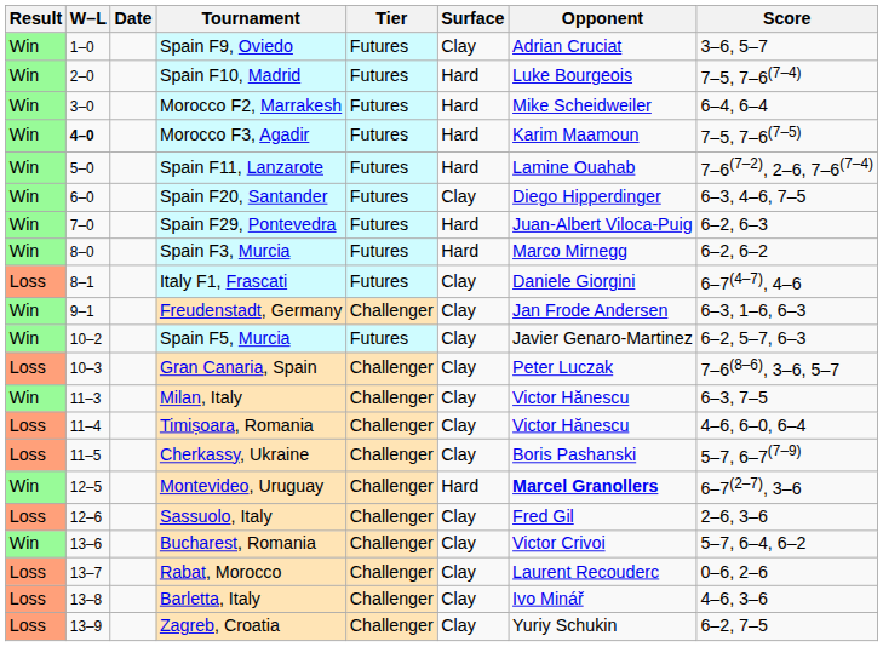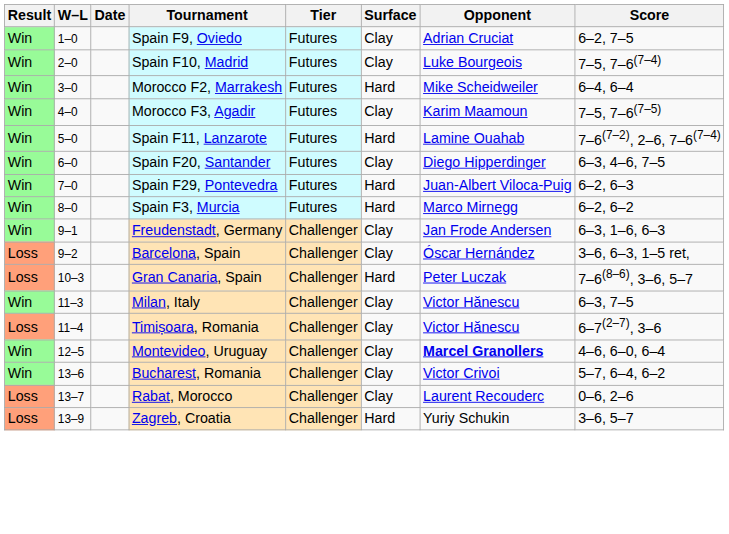 <table class="sortable wikitable">
 <tr>
 <th>Result</th>
 <th class="unsortable">W–L</th>
 <th>Date</th>
 <th>Tournament</th>
 <th>Tier</th>
 <th>Surface</th>
 <th>Opponent</th>
 <th class="unsortable">Score</th>
 </tr>
 <tr>
 <td bgcolor=98FB98>Win</td>
 <td><small>1–0</small></td>
 <td></td>
 <td style="background:#cffcff;">Spain F9, <a href='#'>Oviedo</a></td>
 <td style="background:#cffcff;">Futures</td>
 <td>Clay</td>
 <td> <a href='#'>Adrian Cruciat</a></td>
-<td>3–6, 5–7</td>
+<td>6–2, 7–5</td>
 </tr>
 <tr>
 <td bgcolor=98FB98>Win</td>
 <td><small>2–0</small></td>
 <td></td>
 <td style="background:#cffcff;">Spain F10, <a href='#'>Madrid</a></td>
 <td style="background:#cffcff;">Futures</td>
-<td>Hard</td>
+<td>Clay</td>
 <td> <a href='#'>Luke Bourgeois</a></td>
 <td>7–5, 7–6<sup>(7–4)</sup></td>
 </tr>
 <tr>
 <td bgcolor=98FB98>Win</td>
 <td><small>3–0</small></td>
 <td></td>
 <td style="background:#cffcff;">Morocco F2, <a href='#'>Marrakesh</a></td>
 <td style="background:#cffcff;">Futures</td>
 <td>Hard</td>
 <td> <a href='#'>Mike Scheidweiler</a></td>
 <td>6–4, 6–4</td>
 </tr>
 <tr>
 <td bgcolor=98FB98>Win</td>
-<td><strong><small>4–0</small></strong></td>
+<td><small>4–0</small></td>
 <td></td>
 <td style="background:#cffcff;">Morocco F3, <a href='#'>Agadir</a></td>
 <td style="background:#cffcff;">Futures</td>
-<td>Hard</td>
+<td>Clay</td>
 <td> <a href='#'>Karim Maamoun</a></td>
 <td>7–5, 7–6<sup>(7–5)</sup></td>
 </tr>
 <tr>
 <td bgcolor=98FB98>Win</td>
 <td><small>5–0</small></td>
 <td></td>
 <td style="background:#cffcff;">Spain F11, <a href='#'>Lanzarote</a></td>
 <td style="background:#cffcff;">Futures</td>
 <td>Hard</td>
 <td> <a href='#'>Lamine Ouahab</a></td>
 <td>7–6<sup>(7–2)</sup>, 2–6, 7–6<sup>(7–4)</sup></td>
 </tr>
 <tr>
 <td bgcolor=98FB98>Win</td>
 <td><small>6–0</small></td>
 <td></td>
 <td style="background:#cffcff;">Spain F20, <a href='#'>Santander</a></td>
 <td style="background:#cffcff;">Futures</td>
 <td>Clay</td>
 <td> <a href='#'>Diego Hipperdinger</a></td>
 <td>6–3, 4–6, 7–5</td>
 </tr>
 <tr>
 <td bgcolor=98FB98>Win</td>
 <td><small>7–0</small></td>
 <td></td>
 <td style="background:#cffcff;">Spain F29, <a href='#'>Pontevedra</a></td>
 <td style="background:#cffcff;">Futures</td>
 <td>Hard</td>
 <td> <a href='#'>Juan-Albert Viloca-Puig</a></td>
 <td>6–2, 6–3</td>
 </tr>
 <tr>
 <td bgcolor=98FB98>Win</td>
 <td><small>8–0</small></td>
 <td></td>
 <td style="background:#cffcff;">Spain F3, <a href='#'>Murcia</a></td>
 <td style="background:#cffcff;">Futures</td>
 <td>Hard</td>
 <td> <a href='#'>Marco Mirnegg</a></td>
 <td>6–2, 6–2</td>
 </tr>
 <tr>
-<td bgcolor=FFA07A>Loss</td>
-<td><small>8–1</small></td>
-<td></td>
-<td style="background:#cffcff;">Italy F1, <a href='#'>Frascati</a></td>
-<td style="background:#cffcff;">Futures</td>
-<td>Clay</td>
-<td> <a href='#'>Daniele Giorgini</a></td>
-<td>6–7<sup>(4–7)</sup>, 4–6</td>
-</tr>
-<tr>
 <td bgcolor=98FB98>Win</td>
 <td><small>9–1</small></td>
 <td></td>
 <td style="background:moccasin;"><a href='#'>Freudenstadt</a>, Germany</td>
 <td style="background:moccasin;">Challenger</td>
 <td>Clay</td>
 <td> <a href='#'>Jan Frode Andersen</a></td>
 <td>6–3, 1–6, 6–3</td>
 </tr>
 <tr>
-<td bgcolor=98FB98>Win</td>
-<td><small>10–2</small></td>
+<td bgcolor=FFA07A>Loss</td>
+<td><small>9–2</small></td>
 <td></td>
-<td style="background:#cffcff;">Spain F5, <a href='#'>Murcia</a></td>
-<td style="background:#cffcff;">Futures</td>
+<td style="background:moccasin;"><a href='#'>Barcelona</a>, Spain</td>
+<td style="background:moccasin;">Challenger</td>
 <td>Clay</td>
-<td> Javier Genaro-Martinez</td>
-<td>6–2, 5–7, 6–3</td>
+<td> <a href='#'>Óscar Hernández</a></td>
+<td>3–6, 6–3, 1–5 ret,</td>
 </tr>
 <tr>
 <td bgcolor=FFA07A>Loss</td>
 <td><small>10–3</small></td>
 <td></td>
 <td style="background:moccasin;"><a href='#'>Gran Canaria</a>, Spain</td>
 <td style="background:moccasin;">Challenger</td>
-<td>Clay</td>
+<td>Hard</td>
 <td> <a href='#'>Peter Luczak</a></td>
 <td>7–6<sup>(8–6)</sup>, 3–6, 5–7</td>
 </tr>
 <tr>
 <td bgcolor=98FB98>Win</td>
 <td><small>11–3</small></td>
 <td></td>
 <td style="background:moccasin;"><a href='#'>Milan</a>, Italy</td>
 <td style="background:moccasin;">Challenger</td>
 <td>Clay</td>
 <td> <a href='#'>Victor Hănescu</a></td>
 <td>6–3, 7–5</td>
 </tr>
 <tr>
 <td bgcolor=FFA07A>Loss</td>
 <td><small>11–4</small></td>
 <td></td>
 <td style="background:moccasin;"><a href='#'>Timișoara</a>, Romania</td>
 <td style="background:moccasin;">Challenger</td>
 <td>Clay</td>
 <td> <a href='#'>Victor Hănescu</a></td>
-<td>4–6, 6–0, 6–4</td>
-</tr>
-<tr>
-<td bgcolor=FFA07A>Loss</td>
-<td><small>11–5</small></td>
-<td></td>
-<td style="background:moccasin;"><a href='#'>Cherkassy</a>, Ukraine</td>
-<td style="background:moccasin;">Challenger</td>
-<td>Clay</td>
-<td> <a href='#'>Boris Pashanski</a></td>
-<td>5–7, 6–7<sup>(7–9)</sup></td>
+<td>6–7<sup>(2–7)</sup>, 3–6</td>
 </tr>
 <tr>
 <td bgcolor=98FB98>Win</td>
 <td><small>12–5</small></td>
 <td></td>
 <td style="background:moccasin;"><a href='#'>Montevideo</a>, Uruguay</td>
 <td style="background:moccasin;">Challenger</td>
-<td>Hard</td>
+<td>Clay</td>
 <td><strong> <a href='#'>Marcel Granollers</a></strong></td>
-<td>6–7<sup>(2–7)</sup>, 3–6</td>
-</tr>
-<tr>
-<td bgcolor=FFA07A>Loss</td>
-<td><small>12–6</small></td>
-<td></td>
-<td style="background:moccasin;"><a href='#'>Sassuolo</a>, Italy</td>
-<td style="background:moccasin;">Challenger</td>
-<td>Clay</td>
-<td> <a href='#'>Fred Gil</a></td>
-<td>2–6, 3–6</td>
+<td>4–6, 6–0, 6–4</td>
 </tr>
 <tr>
 <td bgcolor=98FB98>Win</td>
 <td><small>13–6</small></td>
 <td></td>
 <td style="background:moccasin;"><a href='#'>Bucharest</a>, Romania</td>
 <td style="background:moccasin;">Challenger</td>
 <td>Clay</td>
 <td> <a href='#'>Victor Crivoi</a></td>
 <td>5–7, 6–4, 6–2</td>
 </tr>
 <tr>
 <td bgcolor=FFA07A>Loss</td>
 <td><small>13–7</small></td>
 <td><a href='#'></a></td>
 <td style="background:moccasin;"><a href='#'>Rabat</a>, Morocco</td>
 <td style="background:moccasin;">Challenger</td>
 <td>Clay</td>
 <td> <a href='#'>Laurent Recouderc</a></td>
 <td>0–6, 2–6</td>
 </tr>
 <tr>
 <td bgcolor=FFA07A>Loss</td>
-<td><small>13–8</small></td>
-<td><a href='#'></a></td>
-<td style="background:moccasin;"><a href='#'>Barletta</a>, Italy</td>
-<td style="background:moccasin;">Challenger</td>
-<td>Clay</td>
-<td> <a href='#'>Ivo Minář</a></td>
-<td>4–6, 3–6</td>
-</tr>
-<tr>
-<td bgcolor=FFA07A>Loss</td>
 <td><small>13–9</small></td>
 <td><a href='#'></a></td>
 <td style="background:moccasin;"><a href='#'>Zagreb</a>, Croatia</td>
 <td style="background:moccasin;">Challenger</td>
-<td>Clay</td>
+<td>Hard</td>
 <td> Yuriy Schukin</td>
-<td>6–2, 7–5</td>
+<td>3–6, 5–7</td>
 </tr>
 </table>
